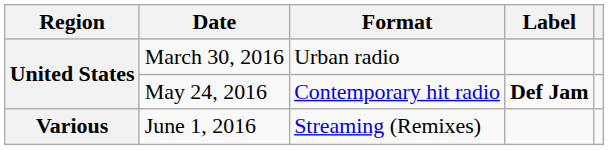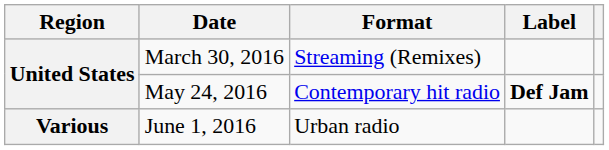 <table class="wikitable plainrowheaders">
 <tr>
 <th scope="col">Region</th>
 <th scope="col">Date</th>
 <th scope="col">Format</th>
 <th scope="col">Label</th>
 <th scope="col"></th>
 </tr>
 <tr>
 <th scope="row" rowspan="2">United States</th>
 <td rowspan="1">March 30, 2016</td>
-<td>Urban radio</td>
+<td><a href='#'>Streaming</a> (Remixes)</td>
 <td rowspan="1"></td>
 <td align="center"></td>
 </tr>
 <tr>
 <td rowspan="1">May 24, 2016</td>
 <td><a href='#'>Contemporary hit radio</a></td>
 <td rowspan="1"><strong>Def Jam</strong></td>
 <td align="center"></td>
 </tr>
 <tr>
 <th scope="row">Various</th>
 <td>June 1, 2016</td>
-<td><a href='#'>Streaming</a> (Remixes)</td>
+<td>Urban radio</td>
 <td></td>
 <td align="center"></td>
 </tr>
 </table>
